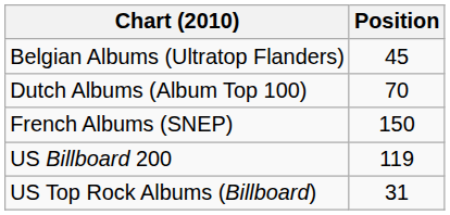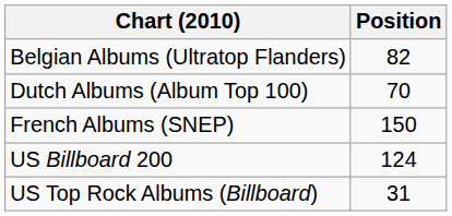 <table class="wikitable sortable">
 <tr>
 <th>Chart (2010)</th>
 <th>Position</th>
 </tr>
 <tr>
 <td>Belgian Albums (Ultratop Flanders)</td>
-<td style="text-align:center;">45</td>
+<td style="text-align:center;">82</td>
 </tr>
 <tr>
 <td>Dutch Albums (Album Top 100)</td>
 <td style="text-align:center;">70</td>
 </tr>
 <tr>
 <td>French Albums (SNEP)</td>
 <td style="text-align:center;">150</td>
 </tr>
 <tr>
 <td>US <em>Billboard</em> 200</td>
-<td style="text-align:center;">119</td>
+<td style="text-align:center;">124</td>
 </tr>
 <tr>
 <td>US Top Rock Albums (<em>Billboard</em>)</td>
 <td style="text-align:center;">31</td>
 </tr>
 </table>
